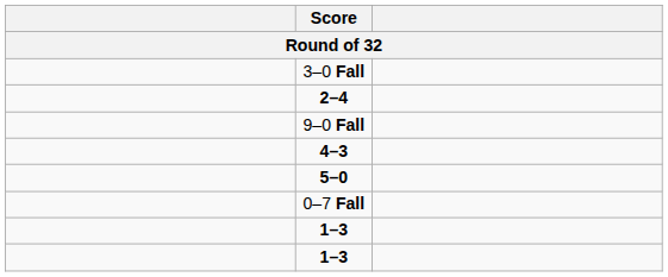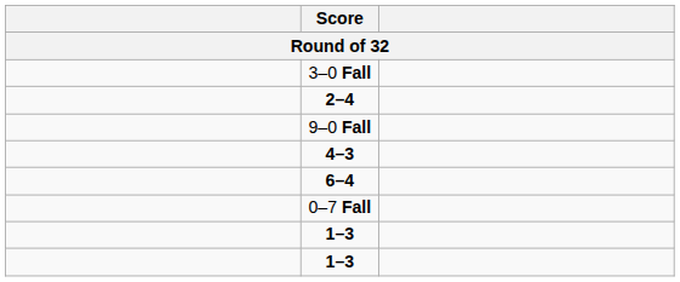 <table class="wikitable" style="text-align: left;">
 <tr>
 <th align="right" width="270"></th>
 <th width="65">Score</th>
 <th align="left" width="270"></th>
 </tr>
 <tr>
 <th colspan="3">Round of 32</th>
 </tr>
 <tr>
 <td><strong></strong></td>
 <td align=center>3–0 <strong>Fall</strong></td>
 <td></td>
 </tr>
 <tr>
 <td></td>
 <td align=center><strong>2–4</strong></td>
 <td><strong></strong></td>
 </tr>
 <tr>
 <td><strong></strong></td>
 <td align=center>9–0 <strong>Fall</strong></td>
 <td></td>
 </tr>
 <tr>
 <td><strong></strong></td>
 <td align=center><strong>4–3</strong></td>
 <td></td>
 </tr>
 <tr>
 <td><strong></strong></td>
-<td align=center><strong>5–0</strong></td>
+<td align=center><strong>6–4</strong></td>
 <td></td>
 </tr>
 <tr>
 <td></td>
 <td align=center>0–7 <strong>Fall</strong></td>
 <td><strong></strong></td>
 </tr>
 <tr>
 <td></td>
 <td align=center><strong>1–3</strong></td>
 <td><strong></strong></td>
 </tr>
 <tr>
 <td></td>
 <td align=center><strong>1–3</strong></td>
 <td><strong></strong></td>
 </tr>
 </table>
